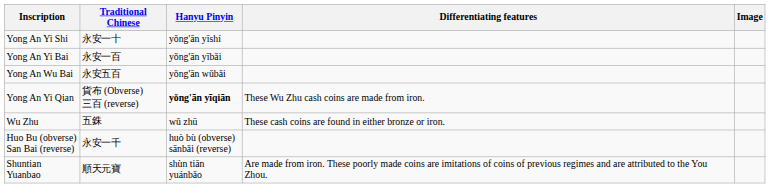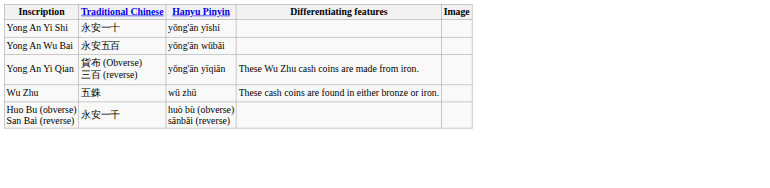 <table class="wikitable">
 <tr>
 <th>Inscription</th>
 <th><a href='#'>Traditional Chinese</a></th>
 <th><a href='#'>Hanyu Pinyin</a></th>
 <th>Differentiating features</th>
 <th>Image</th>
 </tr>
 <tr>
 <td>Yong An Yi Shi</td>
 <td>永安一十</td>
 <td>yǒng'ān yīshí</td>
 <td></td>
 <td></td>
 </tr>
 <tr>
-<td>Yong An Yi Bai</td>
-<td>永安一百</td>
-<td>yǒng'ān yībǎi</td>
-<td></td>
-<td></td>
-</tr>
-<tr>
 <td>Yong An Wu Bai</td>
 <td>永安五百</td>
 <td>yǒng'ān wǔbǎi</td>
 <td></td>
 <td></td>
 </tr>
 <tr>
 <td>Yong An Yi Qian</td>
 <td>貨布 (Obverse)<br>三百 (reverse)</td>
-<td><strong>yǒng'ān yīqiān</strong></td>
+<td>yǒng'ān yīqiān</td>
 <td>These Wu Zhu cash coins are made from iron.</td>
 <td></td>
 </tr>
 <tr>
 <td>Wu Zhu</td>
 <td>五銖</td>
 <td>wǔ zhū</td>
 <td>These cash coins are found in either bronze or iron.</td>
 <td></td>
 </tr>
 <tr>
 <td>Huo Bu (obverse)<br>San Bai (reverse)</td>
 <td>永安一千</td>
 <td>huò bù (obverse)<br>sānbǎi (reverse)</td>
 <td></td>
 <td></td>
 </tr>
-<tr>
-<td>Shuntian Yuanbao</td>
-<td>順天元寶</td>
-<td>shùn tiān yuánbǎo</td>
-<td>Are made from iron. These poorly made coins are imitations of coins of previous regimes and are attributed to the You Zhou.</td>
-<td></td>
-</tr>
 </table>
